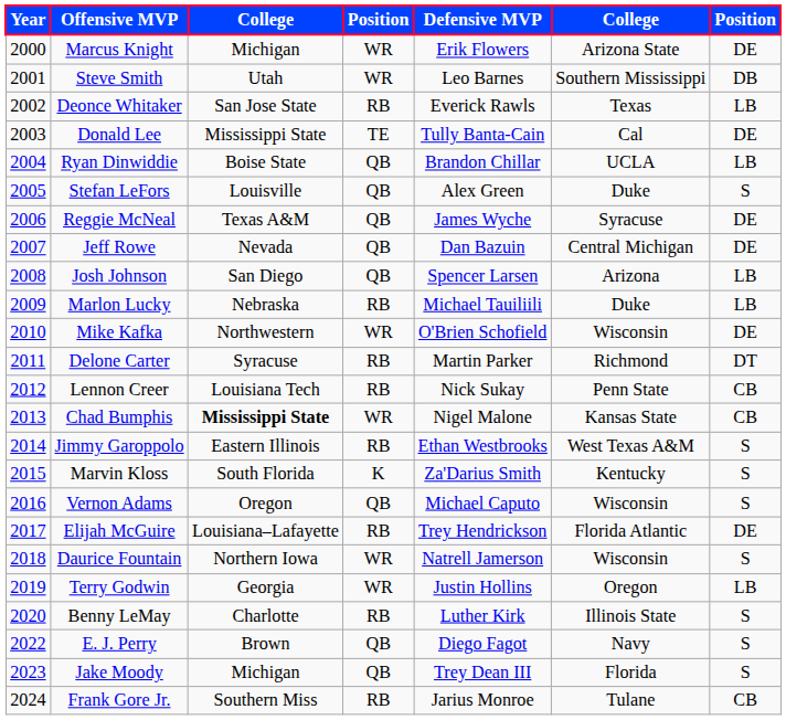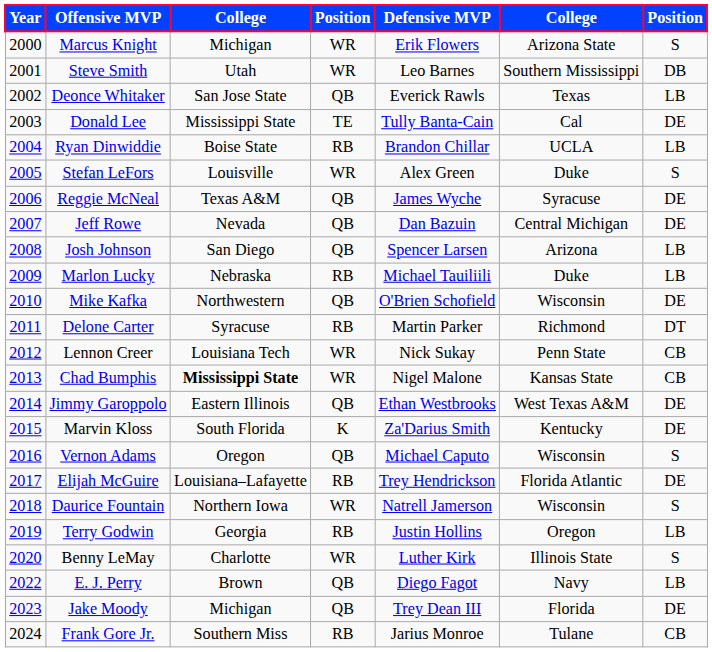 <table class="wikitable" style="text-align:center">
 <tr>
 <th style="background:#0042FF; color:#fff; border:2px solid #FF0032;">Year</th>
 <th style="background:#0042FF; color:#fff; border:2px solid #FF0032;">Offensive MVP</th>
 <th style="background:#0042FF; color:#fff; border:2px solid #FF0032;">College</th>
 <th style="background:#0042FF; color:#fff; border:2px solid #FF0032;">Position</th>
 <th style="background:#0042FF; color:#fff; border:2px solid #FF0032;">Defensive MVP</th>
 <th style="background:#0042FF; color:#fff; border:2px solid #FF0032;">College</th>
 <th style="background:#0042FF; color:#fff; border:2px solid #FF0032;">Position</th>
 </tr>
 <tr>
 <td>2000</td>
 <td><a href='#'>Marcus Knight</a></td>
 <td>Michigan</td>
 <td>WR</td>
 <td><a href='#'>Erik Flowers</a></td>
 <td>Arizona State</td>
-<td>DE</td>
+<td>S</td>
 </tr>
 <tr>
 <td>2001</td>
 <td><a href='#'>Steve Smith</a></td>
 <td>Utah</td>
 <td>WR</td>
 <td>Leo Barnes</td>
 <td>Southern Mississippi</td>
 <td>DB</td>
 </tr>
 <tr>
 <td>2002</td>
 <td><a href='#'>Deonce Whitaker</a></td>
 <td>San Jose State</td>
-<td>RB</td>
+<td>QB</td>
 <td>Everick Rawls</td>
 <td>Texas</td>
 <td>LB</td>
 </tr>
 <tr>
 <td>2003</td>
 <td><a href='#'>Donald Lee</a></td>
 <td>Mississippi State</td>
 <td>TE</td>
 <td><a href='#'>Tully Banta-Cain</a></td>
 <td>Cal</td>
 <td>DE</td>
 </tr>
 <tr>
 <td><a href='#'>2004</a></td>
 <td><a href='#'>Ryan Dinwiddie</a></td>
 <td>Boise State</td>
-<td>QB</td>
+<td>RB</td>
 <td><a href='#'>Brandon Chillar</a></td>
 <td>UCLA</td>
 <td>LB</td>
 </tr>
 <tr>
 <td><a href='#'>2005</a></td>
 <td><a href='#'>Stefan LeFors</a></td>
 <td>Louisville</td>
-<td>QB</td>
+<td>WR</td>
 <td>Alex Green</td>
 <td>Duke</td>
 <td>S</td>
 </tr>
 <tr>
 <td><a href='#'>2006</a></td>
 <td><a href='#'>Reggie McNeal</a></td>
 <td>Texas A&M</td>
 <td>QB</td>
 <td><a href='#'>James Wyche</a></td>
 <td>Syracuse</td>
 <td>DE</td>
 </tr>
 <tr>
 <td><a href='#'>2007</a></td>
 <td><a href='#'>Jeff Rowe</a></td>
 <td>Nevada</td>
 <td>QB</td>
 <td><a href='#'>Dan Bazuin</a></td>
 <td>Central Michigan</td>
 <td>DE</td>
 </tr>
 <tr>
 <td><a href='#'>2008</a></td>
 <td><a href='#'>Josh Johnson</a></td>
 <td>San Diego</td>
 <td>QB</td>
 <td><a href='#'>Spencer Larsen</a></td>
 <td>Arizona</td>
 <td>LB</td>
 </tr>
 <tr>
 <td><a href='#'>2009</a></td>
 <td><a href='#'>Marlon Lucky</a></td>
 <td>Nebraska</td>
 <td>RB</td>
 <td><a href='#'>Michael Tauiliili</a></td>
 <td>Duke</td>
 <td>LB</td>
 </tr>
 <tr>
 <td><a href='#'>2010</a></td>
 <td><a href='#'>Mike Kafka</a></td>
 <td>Northwestern</td>
-<td>WR</td>
+<td>QB</td>
 <td><a href='#'>O'Brien Schofield</a></td>
 <td>Wisconsin</td>
 <td>DE</td>
 </tr>
 <tr>
 <td><a href='#'>2011</a></td>
 <td><a href='#'>Delone Carter</a></td>
 <td>Syracuse</td>
 <td>RB</td>
 <td>Martin Parker</td>
 <td>Richmond</td>
 <td>DT</td>
 </tr>
 <tr>
 <td><a href='#'>2012</a></td>
 <td>Lennon Creer</td>
 <td>Louisiana Tech</td>
-<td>RB</td>
+<td>WR</td>
 <td>Nick Sukay</td>
 <td>Penn State</td>
 <td>CB</td>
 </tr>
 <tr>
 <td><a href='#'>2013</a></td>
 <td><a href='#'>Chad Bumphis</a></td>
 <td><strong>Mississippi State</strong></td>
 <td>WR</td>
 <td>Nigel Malone</td>
 <td>Kansas State</td>
 <td>CB</td>
 </tr>
 <tr>
 <td><a href='#'>2014</a></td>
 <td><a href='#'>Jimmy Garoppolo</a></td>
 <td>Eastern Illinois</td>
-<td>RB</td>
+<td>QB</td>
 <td><a href='#'>Ethan Westbrooks</a></td>
 <td>West Texas A&M</td>
-<td>S</td>
+<td>DE</td>
 </tr>
 <tr>
 <td><a href='#'>2015</a></td>
 <td>Marvin Kloss</td>
 <td>South Florida</td>
 <td>K</td>
 <td><a href='#'>Za'Darius Smith</a></td>
 <td>Kentucky</td>
-<td>S</td>
+<td>DE</td>
 </tr>
 <tr>
 <td><a href='#'>2016</a></td>
 <td><a href='#'>Vernon Adams</a></td>
 <td>Oregon</td>
 <td>QB</td>
 <td><a href='#'>Michael Caputo</a></td>
 <td>Wisconsin</td>
 <td>S</td>
 </tr>
 <tr>
 <td><a href='#'>2017</a></td>
 <td><a href='#'>Elijah McGuire</a></td>
 <td>Louisiana–Lafayette</td>
 <td>RB</td>
 <td><a href='#'>Trey Hendrickson</a></td>
 <td>Florida Atlantic</td>
 <td>DE</td>
 </tr>
 <tr>
 <td><a href='#'>2018</a></td>
 <td><a href='#'>Daurice Fountain</a></td>
 <td>Northern Iowa</td>
 <td>WR</td>
 <td><a href='#'>Natrell Jamerson</a></td>
 <td>Wisconsin</td>
 <td>S</td>
 </tr>
 <tr>
 <td><a href='#'>2019</a></td>
 <td><a href='#'>Terry Godwin</a></td>
 <td>Georgia</td>
-<td>WR</td>
+<td>RB</td>
 <td><a href='#'>Justin Hollins</a></td>
 <td>Oregon</td>
 <td>LB</td>
 </tr>
 <tr>
 <td><a href='#'>2020</a></td>
 <td>Benny LeMay</td>
 <td>Charlotte</td>
-<td>RB</td>
+<td>WR</td>
 <td><a href='#'>Luther Kirk</a></td>
 <td>Illinois State</td>
 <td>S</td>
 </tr>
 <tr>
 <td><a href='#'>2022</a></td>
 <td><a href='#'>E. J. Perry</a></td>
 <td>Brown</td>
 <td>QB</td>
 <td><a href='#'>Diego Fagot</a></td>
 <td>Navy</td>
-<td>S</td>
+<td>LB</td>
 </tr>
 <tr>
 <td><a href='#'>2023</a></td>
 <td><a href='#'>Jake Moody</a></td>
 <td>Michigan</td>
 <td>QB</td>
 <td><a href='#'>Trey Dean III</a></td>
 <td>Florida</td>
-<td>S</td>
+<td>DE</td>
 </tr>
 <tr>
 <td>2024</td>
 <td><a href='#'>Frank Gore Jr.</a></td>
 <td>Southern Miss</td>
 <td>RB</td>
 <td>Jarius Monroe</td>
 <td>Tulane</td>
 <td>CB</td>
 </tr>
 </table>
